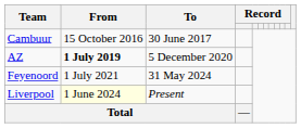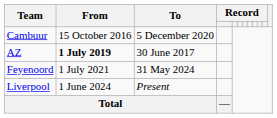 <table class=wikitable style="text-align: center;">
 <tr>
 <th rowspan=2>Team</th>
 <th rowspan=2>From</th>
 <th rowspan=2>To</th>
 <th colspan=8>Record</th>
 <th rowspan=2></th>
 </tr>
 <tr>
 <th></th>
 <th></th>
 <th></th>
 <th></th>
 <th></th>
 <th></th>
 <th></th>
 <th></th>
 </tr>
 <tr>
 <td align=left><a href='#'>Cambuur</a></td>
 <td align=left>15 October 2016</td>
-<td align=left>30 June 2017<br></td>
+<td align=left>5 December 2020<br></td>
 <td></td>
 </tr>
 <tr>
 <td align=left><a href='#'>AZ</a></td>
 <td align=left><strong>1 July 2019</strong></td>
-<td align=left>5 December 2020<br></td>
+<td align=left>30 June 2017<br></td>
 <td></td>
 </tr>
 <tr>
 <td align=left><a href='#'>Feyenoord</a></td>
 <td align=left>1 July 2021</td>
 <td align=left>31 May 2024<br></td>
 <td></td>
 </tr>
 <tr>
 <td align=left><a href='#'>Liverpool</a></td>
-<td align=left style="background: lightyellow;">1 June 2024</td>
+<td align=left>1 June 2024</td>
 <td align=left><em>Present</em><br></td>
 <td></td>
 </tr>
 <tr>
 <th colspan=3>Total<br></th>
 <th>—</th>
 </tr>
 </table>
